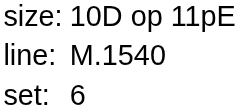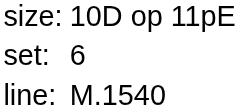 <table style="margin-left:40px;">
 <tr>
 <td>size:</td>
 <td>10D op 11pE</td>
 </tr>
 <tr>
+<td>set:</td>
+<td>6</td>
+</tr>
+<tr>
 <td>line:</td>
 <td>M.1540</td>
 </tr>
-<tr>
-<td>set:</td>
-<td>6</td>
-</tr>
 </table>
